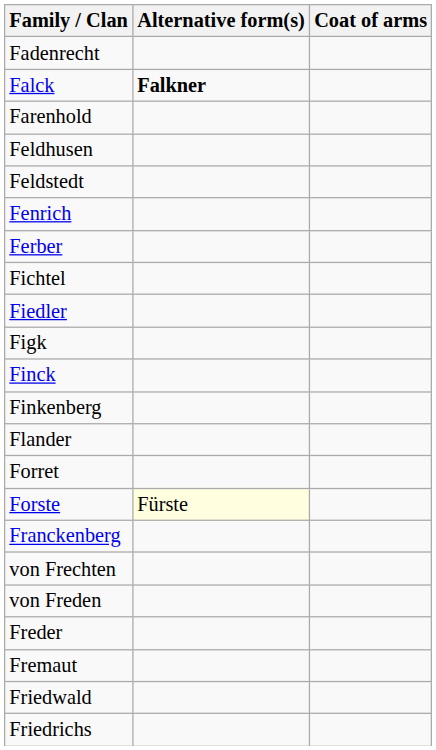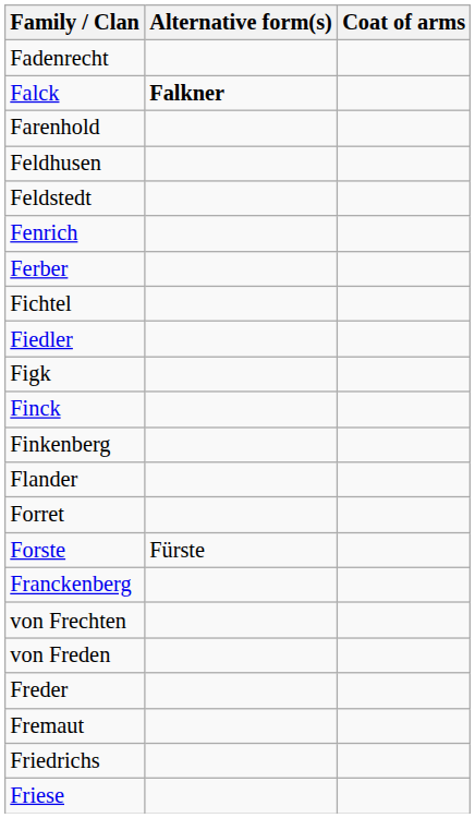 <table class="wikitable">
 <tr>
 <th>Family / Clan</th>
 <th>Alternative form(s)</th>
 <th>Coat of arms</th>
 </tr>
 <tr>
 <td>Fadenrecht</td>
 <td></td>
 <td></td>
 </tr>
 <tr>
 <td><a href='#'>Falck</a></td>
 <td><strong>Falkner</strong></td>
 <td></td>
 </tr>
 <tr>
 <td>Farenhold</td>
 <td></td>
 <td></td>
 </tr>
 <tr>
 <td>Feldhusen</td>
 <td></td>
 <td></td>
 </tr>
 <tr>
 <td>Feldstedt</td>
 <td></td>
 <td></td>
 </tr>
 <tr>
 <td><a href='#'>Fenrich</a></td>
 <td></td>
 <td></td>
 </tr>
 <tr>
 <td><a href='#'>Ferber</a></td>
 <td></td>
 <td></td>
 </tr>
 <tr>
 <td>Fichtel</td>
 <td></td>
 <td></td>
 </tr>
 <tr>
 <td><a href='#'>Fiedler</a></td>
 <td></td>
 <td></td>
 </tr>
 <tr>
 <td>Figk</td>
 <td></td>
 <td></td>
 </tr>
 <tr>
 <td><a href='#'>Finck</a></td>
 <td></td>
 <td></td>
 </tr>
 <tr>
 <td>Finkenberg</td>
 <td></td>
 <td></td>
 </tr>
 <tr>
 <td>Flander</td>
 <td></td>
 <td></td>
 </tr>
 <tr>
 <td>Forret</td>
 <td></td>
 <td></td>
 </tr>
 <tr>
 <td><a href='#'>Forste</a></td>
-<td style="background: lightyellow;">Fürste</td>
+<td>Fürste</td>
 <td></td>
 </tr>
 <tr>
 <td><a href='#'>Franckenberg</a></td>
 <td></td>
 <td></td>
 </tr>
 <tr>
 <td>von Frechten</td>
 <td></td>
 <td></td>
 </tr>
 <tr>
 <td>von Freden</td>
 <td></td>
 <td></td>
 </tr>
 <tr>
 <td>Freder</td>
 <td></td>
 <td></td>
 </tr>
 <tr>
 <td>Fremaut</td>
 <td></td>
 <td></td>
 </tr>
 <tr>
-<td>Friedwald</td>
+<td>Friedrichs</td>
 <td></td>
 <td></td>
 </tr>
 <tr>
-<td>Friedrichs</td>
+<td><a href='#'>Friese</a></td>
 <td></td>
 <td></td>
 </tr>
 </table>
